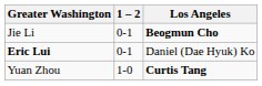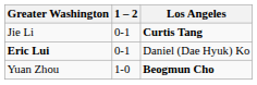 <table class="wikitable">
 <tr>
 <th>Greater Washington</th>
 <th>1 – 2</th>
 <th>Los Angeles</th>
 </tr>
 <tr>
 <td>Jie Li</td>
 <td>0-1</td>
-<td><strong>Beogmun Cho</strong></td>
+<td><strong>Curtis Tang</strong></td>
 </tr>
 <tr>
 <td><strong>Eric Lui</strong></td>
 <td>0-1</td>
 <td>Daniel (Dae Hyuk) Ko</td>
 </tr>
 <tr>
 <td>Yuan Zhou</td>
 <td>1-0</td>
-<td><strong>Curtis Tang</strong></td>
+<td><strong>Beogmun Cho</strong></td>
 </tr>
 </table>
